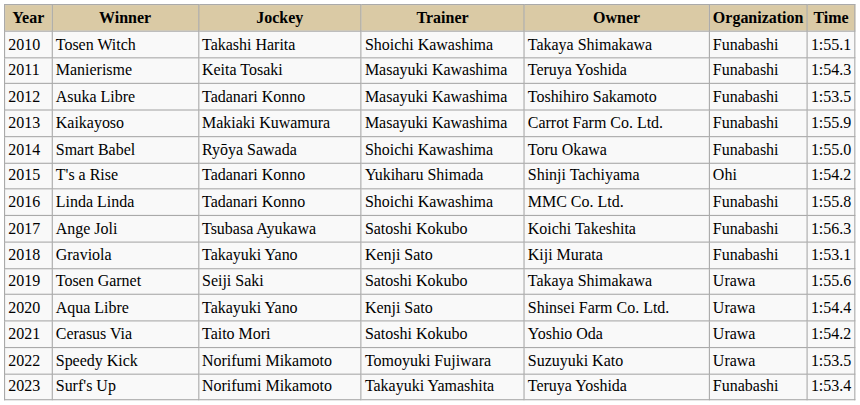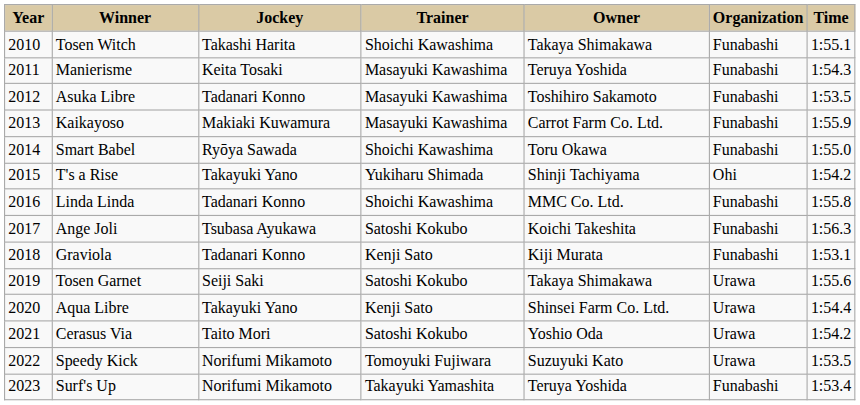 <table class="wikitable sortable" style="font-size:90%; white-space:nowrap">
 <tr>
 <th style="background-color:#DACAA5; width:36px">Year<br></th>
 <th style="background-color:#DACAA5; width:125px">Winner<br></th>
 <th style="background-color:#DACAA5; width:140px">Jockey<br></th>
 <th style="background-color:#DACAA5; width:140px">Trainer<br></th>
 <th style="background-color:#DACAA5; width:160px">Owner<br></th>
 <th style="background-color:#DACAA5">Organization<br></th>
 <th style="background-color:#DACAA5">Time<br></th>
 </tr>
 <tr>
 <td>2010</td>
 <td>Tosen Witch</td>
 <td>Takashi Harita</td>
 <td>Shoichi Kawashima</td>
 <td>Takaya Shimakawa</td>
 <td>Funabashi</td>
 <td>1:55.1</td>
 </tr>
 <tr>
 <td>2011</td>
 <td>Manierisme</td>
 <td>Keita Tosaki</td>
 <td>Masayuki Kawashima</td>
 <td>Teruya Yoshida</td>
 <td>Funabashi</td>
 <td>1:54.3</td>
 </tr>
 <tr>
 <td>2012</td>
 <td>Asuka Libre</td>
 <td>Tadanari Konno</td>
 <td>Masayuki Kawashima</td>
 <td>Toshihiro Sakamoto</td>
 <td>Funabashi</td>
 <td>1:53.5</td>
 </tr>
 <tr>
 <td>2013</td>
 <td>Kaikayoso</td>
 <td>Makiaki Kuwamura</td>
 <td>Masayuki Kawashima</td>
 <td>Carrot Farm Co. Ltd.</td>
 <td>Funabashi</td>
 <td>1:55.9</td>
 </tr>
 <tr>
 <td>2014</td>
 <td>Smart Babel</td>
 <td>Ryōya Sawada</td>
 <td>Shoichi Kawashima</td>
 <td>Toru Okawa</td>
 <td>Funabashi</td>
 <td>1:55.0</td>
 </tr>
 <tr>
 <td>2015</td>
 <td>T's a Rise</td>
-<td>Tadanari Konno</td>
+<td>Takayuki Yano</td>
 <td>Yukiharu Shimada</td>
 <td>Shinji Tachiyama</td>
 <td>Ohi</td>
 <td>1:54.2</td>
 </tr>
 <tr>
 <td>2016</td>
 <td>Linda Linda</td>
 <td>Tadanari Konno</td>
 <td>Shoichi Kawashima</td>
 <td>MMC Co. Ltd.</td>
 <td>Funabashi</td>
 <td>1:55.8</td>
 </tr>
 <tr>
 <td>2017</td>
 <td>Ange Joli</td>
 <td>Tsubasa Ayukawa</td>
 <td>Satoshi Kokubo</td>
 <td>Koichi Takeshita</td>
 <td>Funabashi</td>
 <td>1:56.3</td>
 </tr>
 <tr>
 <td>2018</td>
 <td>Graviola</td>
-<td>Takayuki Yano</td>
+<td>Tadanari Konno</td>
 <td>Kenji Sato</td>
 <td>Kiji Murata</td>
 <td>Funabashi</td>
 <td>1:53.1</td>
 </tr>
 <tr>
 <td>2019</td>
 <td>Tosen Garnet</td>
 <td>Seiji Saki</td>
 <td>Satoshi Kokubo</td>
 <td>Takaya Shimakawa</td>
 <td>Urawa</td>
 <td>1:55.6</td>
 </tr>
 <tr>
 <td>2020</td>
 <td>Aqua Libre</td>
 <td>Takayuki Yano</td>
 <td>Kenji Sato</td>
 <td>Shinsei Farm Co. Ltd.</td>
 <td>Urawa</td>
 <td>1:54.4</td>
 </tr>
 <tr>
 <td>2021</td>
 <td>Cerasus Via</td>
 <td>Taito Mori</td>
 <td>Satoshi Kokubo</td>
 <td>Yoshio Oda</td>
 <td>Urawa</td>
 <td>1:54.2</td>
 </tr>
 <tr>
 <td>2022</td>
 <td>Speedy Kick</td>
 <td>Norifumi Mikamoto</td>
 <td>Tomoyuki Fujiwara</td>
 <td>Suzuyuki Kato</td>
 <td>Urawa</td>
 <td>1:53.5</td>
 </tr>
 <tr>
 <td>2023</td>
 <td>Surf's Up</td>
 <td>Norifumi Mikamoto</td>
 <td>Takayuki Yamashita</td>
 <td>Teruya Yoshida</td>
 <td>Funabashi</td>
 <td>1:53.4</td>
 </tr>
 </table>
